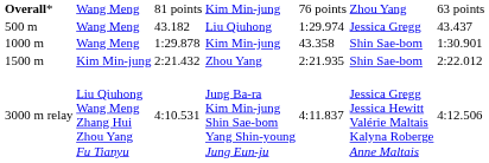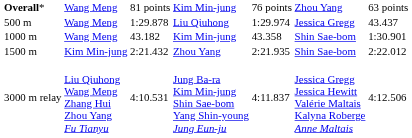 <table>
 <tr>
 <td><strong>Overall</strong>*</td>
 <td><a href='#'>Wang Meng</a><br></td>
 <td>81 points</td>
 <td><a href='#'>Kim Min-jung</a><br></td>
 <td>76 points</td>
 <td><a href='#'>Zhou Yang</a><br></td>
 <td>63 points</td>
 </tr>
 <tr>
 <td>500 m</td>
 <td><a href='#'>Wang Meng</a><br></td>
-<td>43.182</td>
+<td>1:29.878</td>
 <td><a href='#'>Liu Qiuhong</a><br></td>
 <td>1:29.974</td>
 <td><a href='#'>Jessica Gregg</a><br></td>
 <td>43.437</td>
 </tr>
 <tr>
 <td>1000 m</td>
 <td><a href='#'>Wang Meng</a><br></td>
-<td>1:29.878</td>
+<td>43.182</td>
 <td><a href='#'>Kim Min-jung</a><br></td>
 <td>43.358</td>
 <td><a href='#'>Shin Sae-bom</a><br></td>
 <td>1:30.901</td>
 </tr>
 <tr>
 <td>1500 m</td>
 <td><a href='#'>Kim Min-jung</a><br></td>
 <td>2:21.432</td>
 <td><a href='#'>Zhou Yang</a><br></td>
 <td>2:21.935</td>
 <td><a href='#'>Shin Sae-bom</a><br></td>
 <td>2:22.012</td>
 </tr>
 <tr>
 <td>3000 m relay</td>
 <td><br><a href='#'>Liu Qiuhong</a><br><a href='#'>Wang Meng</a><br><a href='#'>Zhang Hui</a><br><a href='#'>Zhou Yang</a><br><em><a href='#'>Fu Tianyu</a></em></td>
 <td>4:10.531</td>
 <td><br><a href='#'>Jung Ba-ra</a><br><a href='#'>Kim Min-jung</a><br><a href='#'>Shin Sae-bom</a><br><a href='#'>Yang Shin-young</a><br><em><a href='#'>Jung Eun-ju</a></em></td>
 <td>4:11.837</td>
 <td><br><a href='#'>Jessica Gregg</a><br><a href='#'>Jessica Hewitt</a><br><a href='#'>Valérie Maltais</a><br><a href='#'>Kalyna Roberge</a><br><em><a href='#'>Anne Maltais</a></em></td>
 <td>4:12.506</td>
 </tr>
 </table>
